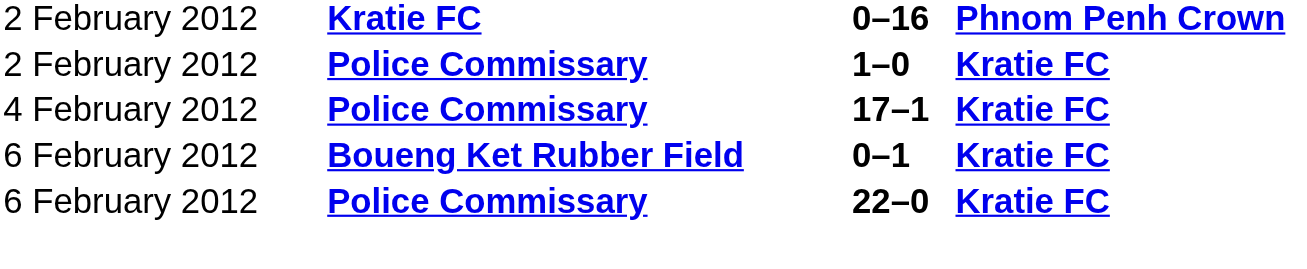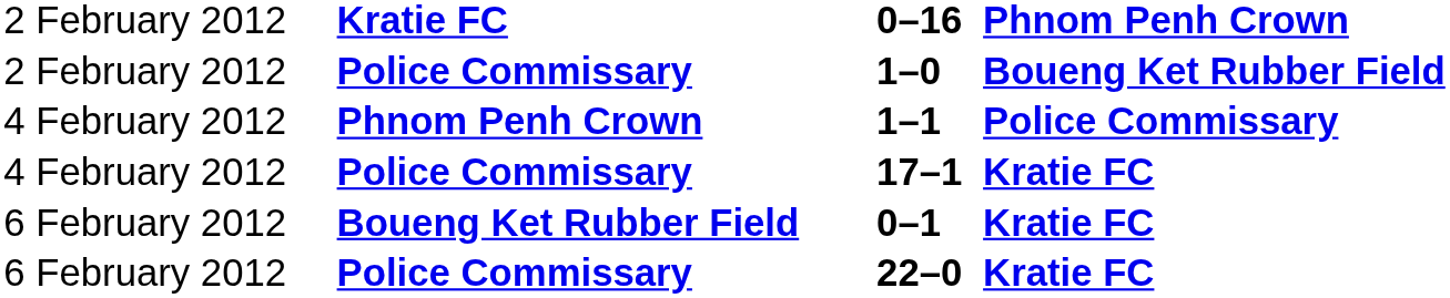 <table width=50% cellspacing=1>
 <tr>
 <th></th>
 <th></th>
 <th></th>
 </tr>
 <tr>
 <td>2 February 2012</td>
 <td align=left><strong><a href='#'>Kratie FC</a></strong></td>
 <td align=left><strong>0–16</strong></td>
 <td><strong><a href='#'>Phnom Penh Crown</a></strong></td>
 </tr>
 <tr>
 <td>2 February 2012</td>
 <td align=left><strong><a href='#'>Police Commissary</a></strong></td>
 <td align=left><strong>1–0</strong></td>
-<td><strong><a href='#'>Kratie FC</a></strong></td>
+<td><strong><a href='#'>Boueng Ket Rubber Field</a></strong></td>
+</tr>
+<tr>
+<td>4 February 2012</td>
+<td align=left><strong><a href='#'>Phnom Penh Crown</a></strong></td>
+<td align=left><strong>1–1</strong></td>
+<td><strong><a href='#'>Police Commissary</a></strong></td>
 </tr>
 <tr>
 <td>4 February 2012</td>
 <td align=left><strong><a href='#'>Police Commissary</a></strong></td>
 <td align=left><strong>17–1</strong></td>
 <td><strong><a href='#'>Kratie FC</a></strong></td>
 </tr>
 <tr>
 <td>6 February 2012</td>
 <td align=left><strong><a href='#'>Boueng Ket Rubber Field</a></strong></td>
 <td align=left><strong>0–1</strong></td>
 <td><strong><a href='#'>Kratie FC</a></strong></td>
 </tr>
 <tr>
 <td>6 February 2012</td>
 <td align=left><strong><a href='#'>Police Commissary</a></strong></td>
 <td align=left><strong>22–0</strong></td>
 <td><strong><a href='#'>Kratie FC</a></strong></td>
 </tr>
 <tr>
 </tr>
 </table>
